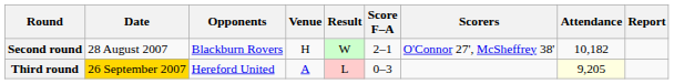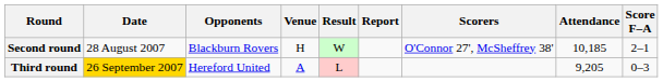 <table class="wikitable plainrowheaders" style="text-align:center">
 <tr>
 <th scope="col">Round</th>
 <th scope="col">Date</th>
 <th scope="col">Opponents</th>
 <th scope="col">Venue</th>
 <th scope="col">Result</th>
-<th scope="col">Score<br>F–A</th>
+<th scope="col">Report</th>
 <th scope="col">Scorers</th>
 <th scope="col">Attendance</th>
-<th scope="col">Report</th>
+<th scope="col">Score<br>F–A</th>
 </tr>
 <tr>
 <th scope="row">Second round</th>
 <td align="left">28 August 2007</td>
 <td align="left"><a href='#'>Blackburn Rovers</a></td>
 <td>H</td>
 <td style="background:#cfc">W</td>
+<td></td>
+<td align="left"><a href='#'>O'Connor</a> 27', <a href='#'>McSheffrey</a> 38'</td>
+<td>10,185</td>
 <td>2–1</td>
-<td align="left"><a href='#'>O'Connor</a> 27', <a href='#'>McSheffrey</a> 38'</td>
-<td>10,182</td>
-<td></td>
 </tr>
 <tr>
 <th scope="row">Third round</th>
 <td align="left" style="background: gold;">26 September 2007</td>
 <td align="left"><a href='#'>Hereford United</a></td>
 <td><a href='#'>A</a></td>
 <td style="background:#fcc">L</td>
+<td></td>
+<td></td>
+<td>9,205</td>
 <td>0–3</td>
-<td></td>
-<td style="background: lightyellow;">9,205</td>
-<td></td>
 </tr>
 </table>
